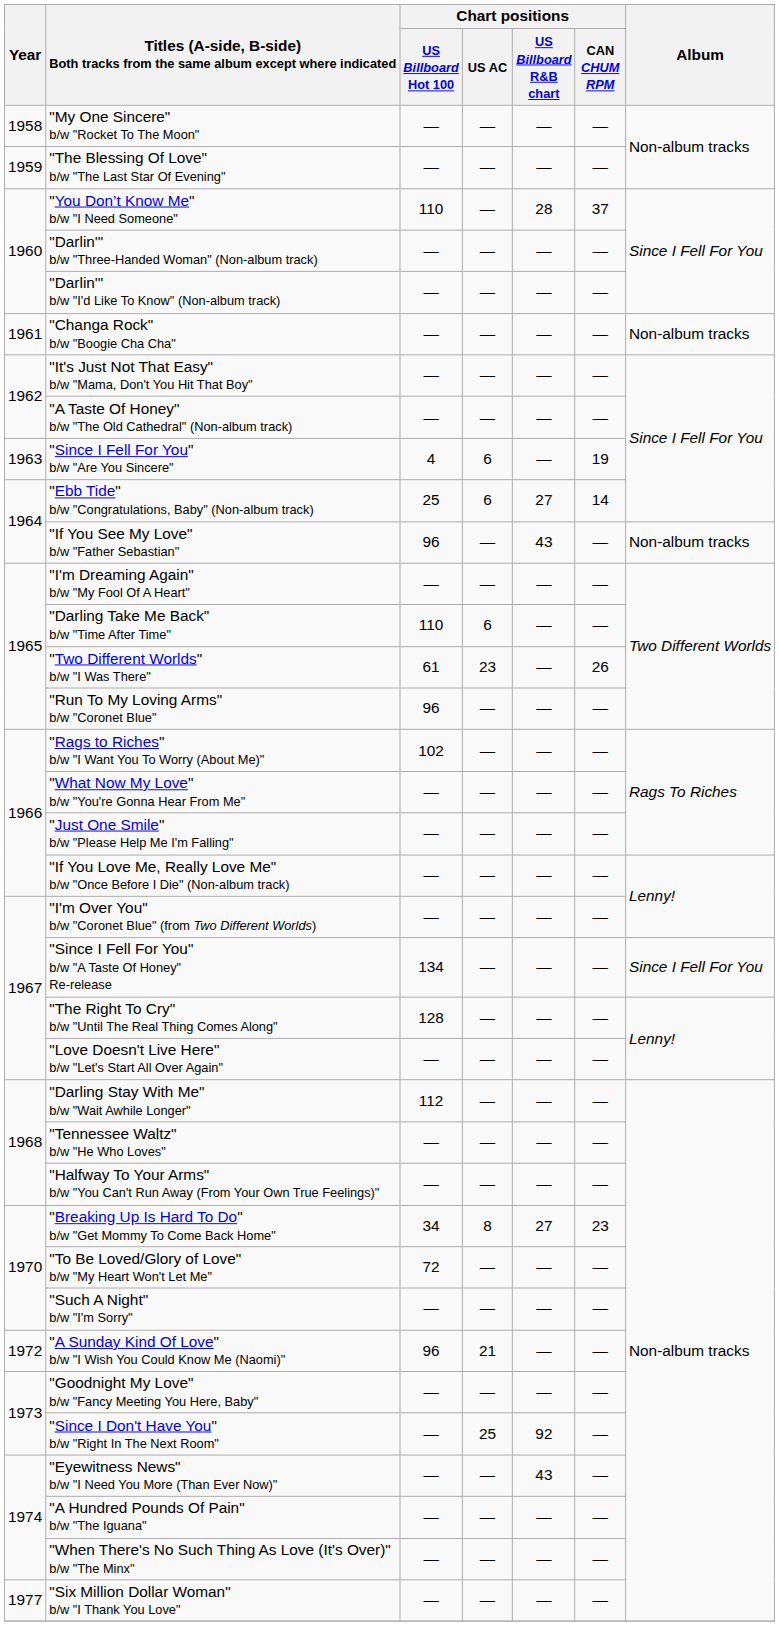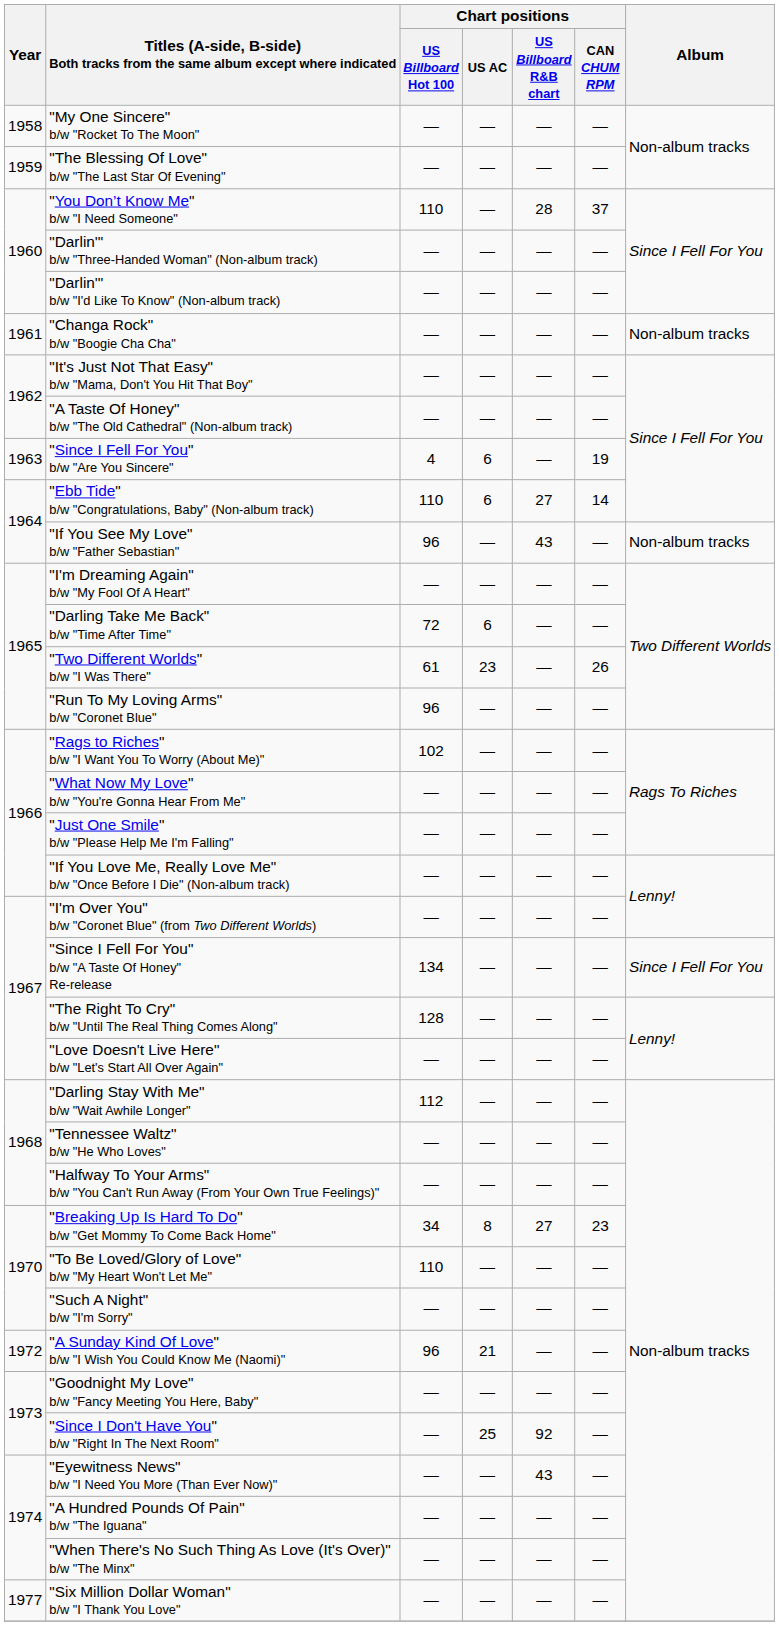 <table class="wikitable">
 <tr>
 <th rowspan="2">Year</th>
 <th rowspan="2">Titles (A-side, B-side)<br><small>Both tracks from the same album except where indicated</small></th>
 <th colspan="4">Chart positions</th>
 <th rowspan="2">Album</th>
 </tr>
 <tr>
 <th width="45"><small><a href='#'>US</a> <em><a href='#'>Billboard</a></em> <a href='#'>Hot 100</a></small></th>
 <th width="45"><small>US AC</small></th>
 <th width="45"><small><a href='#'>US</a> <em><a href='#'>Billboard</a></em> <a href='#'>R&B</a> <a href='#'>chart</a></small></th>
 <th width="45"><small>CAN<br><em><a href='#'>CHUM</a></em><br><em><a href='#'>RPM</a></em></small></th>
 </tr>
 <tr>
 <td>1958</td>
 <td>"My One Sincere"<br><small>b/w "Rocket To The Moon"</small></td>
 <td align="center">—</td>
 <td align="center">—</td>
 <td align="center">—</td>
 <td align="center">—</td>
 <td align="left" rowspan="2">Non-album tracks</td>
 </tr>
 <tr>
 <td>1959</td>
 <td>"The Blessing Of Love"<br><small>b/w "The Last Star Of Evening"</small></td>
 <td align="center">—</td>
 <td align="center">—</td>
 <td align="center">—</td>
 <td align="center">—</td>
 </tr>
 <tr>
 <td rowspan="3">1960</td>
 <td>"<a href='#'>You Don’t Know Me</a>"<br><small>b/w "I Need Someone"</small></td>
 <td align="center">110</td>
 <td align="center">—</td>
 <td align="center">28</td>
 <td align="center">37</td>
 <td align="left" rowspan="3"><em>Since I Fell For You</em></td>
 </tr>
 <tr>
 <td>"Darlin'"<br><small>b/w "Three-Handed Woman" (Non-album track)</small></td>
 <td align="center">—</td>
 <td align="center">—</td>
 <td align="center">—</td>
 <td align="center">—</td>
 </tr>
 <tr>
 <td>"Darlin'"<br><small>b/w "I'd Like To Know" (Non-album track)</small></td>
 <td align="center">—</td>
 <td align="center">—</td>
 <td align="center">—</td>
 <td align="center">—</td>
 </tr>
 <tr>
 <td>1961</td>
 <td>"Changa Rock"<br><small>b/w "Boogie Cha Cha"</small></td>
 <td align="center">—</td>
 <td align="center">—</td>
 <td align="center">—</td>
 <td align="center">—</td>
 <td align="left">Non-album tracks</td>
 </tr>
 <tr>
 <td rowspan="2">1962</td>
 <td>"It's Just Not That Easy"<br><small>b/w "Mama, Don't You Hit That Boy"</small></td>
 <td align="center">—</td>
 <td align="center">—</td>
 <td align="center">—</td>
 <td align="center">—</td>
 <td align="left" rowspan="4"><em>Since I Fell For You</em></td>
 </tr>
 <tr>
 <td>"A Taste Of Honey"<br><small>b/w "The Old Cathedral" (Non-album track)</small></td>
 <td align="center">—</td>
 <td align="center">—</td>
 <td align="center">—</td>
 <td align="center">—</td>
 </tr>
 <tr>
 <td>1963</td>
 <td>"<a href='#'>Since I Fell For You</a>"<br><small>b/w "Are You Sincere"</small></td>
 <td align="center">4</td>
 <td align="center">6</td>
 <td align="center">—</td>
 <td align="center">19</td>
 </tr>
 <tr>
 <td rowspan="2">1964</td>
 <td>"<a href='#'>Ebb Tide</a>"<br><small>b/w "Congratulations, Baby" (Non-album track)</small></td>
-<td align="center">25</td>
+<td align="center">110</td>
 <td align="center">6</td>
 <td align="center">27</td>
 <td align="center">14</td>
 </tr>
 <tr>
 <td>"If You See My Love"<br><small>b/w "Father Sebastian"</small></td>
 <td align="center">96</td>
 <td align="center">—</td>
 <td align="center">43</td>
 <td align="center">—</td>
 <td align="left">Non-album tracks</td>
 </tr>
 <tr>
 <td rowspan="4">1965</td>
 <td>"I'm Dreaming Again"<br><small>b/w "My Fool Of A Heart"</small></td>
 <td align="center">—</td>
 <td align="center">—</td>
 <td align="center">—</td>
 <td align="center">—</td>
 <td align="left" rowspan="4"><em>Two Different Worlds</em></td>
 </tr>
 <tr>
 <td>"Darling Take Me Back"<br><small>b/w "Time After Time"</small></td>
-<td align="center">110</td>
+<td align="center">72</td>
 <td align="center">6</td>
 <td align="center">—</td>
 <td align="center">—</td>
 </tr>
 <tr>
 <td>"<a href='#'>Two Different Worlds</a>"<br><small>b/w "I Was There"</small></td>
 <td align="center">61</td>
 <td align="center">23</td>
 <td align="center">—</td>
 <td align="center">26</td>
 </tr>
 <tr>
 <td>"Run To My Loving Arms"<br><small>b/w "Coronet Blue"</small></td>
 <td align="center">96</td>
 <td align="center">—</td>
 <td align="center">—</td>
 <td align="center">—</td>
 </tr>
 <tr>
 <td rowspan="4">1966</td>
 <td>"<a href='#'>Rags to Riches</a>"<br><small>b/w "I Want You To Worry (About Me)"</small></td>
 <td align="center">102</td>
 <td align="center">—</td>
 <td align="center">—</td>
 <td align="center">—</td>
 <td align="left" rowspan="3"><em>Rags To Riches</em></td>
 </tr>
 <tr>
 <td>"<a href='#'>What Now My Love</a>"<br><small>b/w "You're Gonna Hear From Me"</small></td>
 <td align="center">—</td>
 <td align="center">—</td>
 <td align="center">—</td>
 <td align="center">—</td>
 </tr>
 <tr>
 <td>"<a href='#'>Just One Smile</a>"<br><small>b/w "Please Help Me I'm Falling"</small></td>
 <td align="center">—</td>
 <td align="center">—</td>
 <td align="center">—</td>
 <td align="center">—</td>
 </tr>
 <tr>
 <td>"If You Love Me, Really Love Me"<br><small>b/w "Once Before I Die" (Non-album track)</small></td>
 <td align="center">—</td>
 <td align="center">—</td>
 <td align="center">—</td>
 <td align="center">—</td>
 <td align="left" rowspan="2"><em>Lenny!</em></td>
 </tr>
 <tr>
 <td rowspan="4">1967</td>
 <td>"I'm Over You"<br><small>b/w "Coronet Blue" (from <em>Two Different Worlds</em>)</small></td>
 <td align="center">—</td>
 <td align="center">—</td>
 <td align="center">—</td>
 <td align="center">—</td>
 </tr>
 <tr>
 <td>"Since I Fell For You"<br><small>b/w "A Taste Of Honey"<br>Re-release</small></td>
 <td align="center">134</td>
 <td align="center">—</td>
 <td align="center">—</td>
 <td align="center">—</td>
 <td align="left"><em>Since I Fell For You</em></td>
 </tr>
 <tr>
 <td>"The Right To Cry"<br><small>b/w "Until The Real Thing Comes Along"</small></td>
 <td align="center">128</td>
 <td align="center">—</td>
 <td align="center">—</td>
 <td align="center">—</td>
 <td align="left" rowspan="2"><em>Lenny!</em></td>
 </tr>
 <tr>
 <td>"Love Doesn't Live Here"<br><small>b/w "Let's Start All Over Again"</small></td>
 <td align="center">—</td>
 <td align="center">—</td>
 <td align="center">—</td>
 <td align="center">—</td>
 </tr>
 <tr>
 <td rowspan="3">1968</td>
 <td>"Darling Stay With Me"<br><small>b/w "Wait Awhile Longer"</small></td>
 <td align="center">112</td>
 <td align="center">—</td>
 <td align="center">—</td>
 <td align="center">—</td>
 <td align="left" rowspan="13">Non-album tracks</td>
 </tr>
 <tr>
 <td>"Tennessee Waltz"<br><small>b/w "He Who Loves"</small></td>
 <td align="center">—</td>
 <td align="center">—</td>
 <td align="center">—</td>
 <td align="center">—</td>
 </tr>
 <tr>
 <td>"Halfway To Your Arms"<br><small>b/w "You Can't Run Away (From Your Own True Feelings)"</small></td>
 <td align="center">—</td>
 <td align="center">—</td>
 <td align="center">—</td>
 <td align="center">—</td>
 </tr>
 <tr>
 <td rowspan="3">1970</td>
 <td>"<a href='#'>Breaking Up Is Hard To Do</a>"<br><small>b/w "Get Mommy To Come Back Home"</small></td>
 <td align="center">34</td>
 <td align="center">8</td>
 <td align="center">27</td>
 <td align="center">23</td>
 </tr>
 <tr>
 <td>"To Be Loved/Glory of Love"<br><small>b/w "My Heart Won't Let Me"</small></td>
-<td align="center">72</td>
+<td align="center">110</td>
 <td align="center">—</td>
 <td align="center">—</td>
 <td align="center">—</td>
 </tr>
 <tr>
 <td>"Such A Night"<br><small>b/w "I'm Sorry"</small></td>
 <td align="center">—</td>
 <td align="center">—</td>
 <td align="center">—</td>
 <td align="center">—</td>
 </tr>
 <tr>
 <td>1972</td>
 <td>"<a href='#'>A Sunday Kind Of Love</a>"<br><small>b/w "I Wish You Could Know Me (Naomi)"</small></td>
 <td align="center">96</td>
 <td align="center">21</td>
 <td align="center">—</td>
 <td align="center">—</td>
 </tr>
 <tr>
 <td rowspan="2">1973</td>
 <td>"Goodnight My Love"<br><small>b/w "Fancy Meeting You Here, Baby"</small></td>
 <td align="center">—</td>
 <td align="center">—</td>
 <td align="center">—</td>
 <td align="center">—</td>
 </tr>
 <tr>
 <td>"<a href='#'>Since I Don't Have You</a>"<br><small>b/w "Right In The Next Room"</small></td>
 <td align="center">—</td>
 <td align="center">25</td>
 <td align="center">92</td>
 <td align="center">—</td>
 </tr>
 <tr>
 <td rowspan="3">1974</td>
 <td>"Eyewitness News"<br><small>b/w "I Need You More (Than Ever Now)"</small></td>
 <td align="center">—</td>
 <td align="center">—</td>
 <td align="center">43</td>
 <td align="center">—</td>
 </tr>
 <tr>
 <td>"A Hundred Pounds Of Pain"<br><small>b/w "The Iguana"</small></td>
 <td align="center">—</td>
 <td align="center">—</td>
 <td align="center">—</td>
 <td align="center">—</td>
 </tr>
 <tr>
 <td>"When There's No Such Thing As Love (It's Over)"<br><small>b/w "The Minx"</small></td>
 <td align="center">—</td>
 <td align="center">—</td>
 <td align="center">—</td>
 <td align="center">—</td>
 </tr>
 <tr>
 <td>1977</td>
 <td>"Six Million Dollar Woman"<br><small>b/w "I Thank You Love"</small></td>
 <td align="center">—</td>
 <td align="center">—</td>
 <td align="center">—</td>
 <td align="center">—</td>
 </tr>
 <tr>
 </tr>
 </table>
